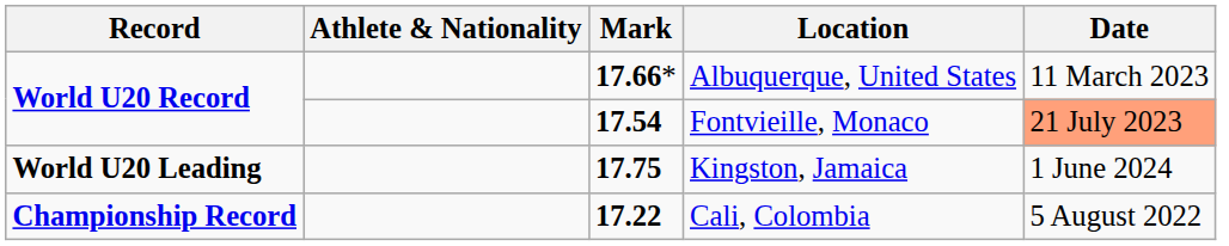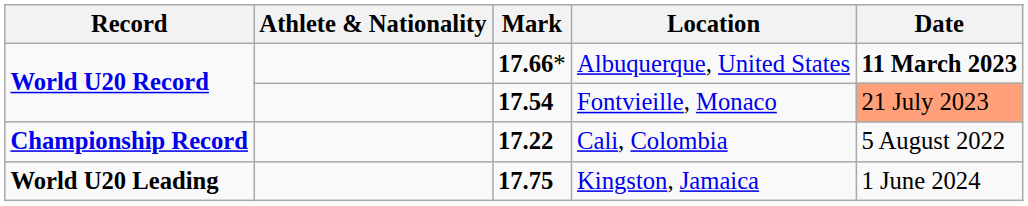 <table class="wikitable">
 <tr>
 <th scope="col">Record</th>
 <th scope="col">Athlete & Nationality</th>
 <th scope="col">Mark</th>
 <th scope="col">Location</th>
 <th scope="col">Date</th>
 </tr>
 <tr>
 <td rowspan=2><strong><a href='#'>World U20 Record</a></strong></td>
 <td></td>
 <td><strong>17.66</strong>*</td>
 <td><a href='#'>Albuquerque</a>, <a href='#'>United States</a></td>
-<td>11 March 2023</td>
+<td><strong>11 March 2023</strong></td>
 </tr>
 <tr>
 <td></td>
 <td><strong>17.54</strong></td>
 <td><a href='#'>Fontvieille</a>, <a href='#'>Monaco</a></td>
 <td style="background: lightsalmon;">21 July 2023</td>
 </tr>
 <tr>
+<td><strong><a href='#'>Championship Record</a></strong></td>
+<td></td>
+<td><strong>17.22</strong></td>
+<td><a href='#'>Cali</a>, <a href='#'>Colombia</a></td>
+<td>5 August 2022</td>
+</tr>
+<tr>
 <td><strong>World U20 Leading</strong></td>
 <td></td>
 <td><strong>17.75</strong></td>
 <td><a href='#'>Kingston</a>, <a href='#'>Jamaica</a></td>
 <td>1 June 2024</td>
 </tr>
-<tr>
-<td><strong><a href='#'>Championship Record</a></strong></td>
-<td></td>
-<td><strong>17.22</strong></td>
-<td><a href='#'>Cali</a>, <a href='#'>Colombia</a></td>
-<td>5 August 2022</td>
-</tr>
 </table>
